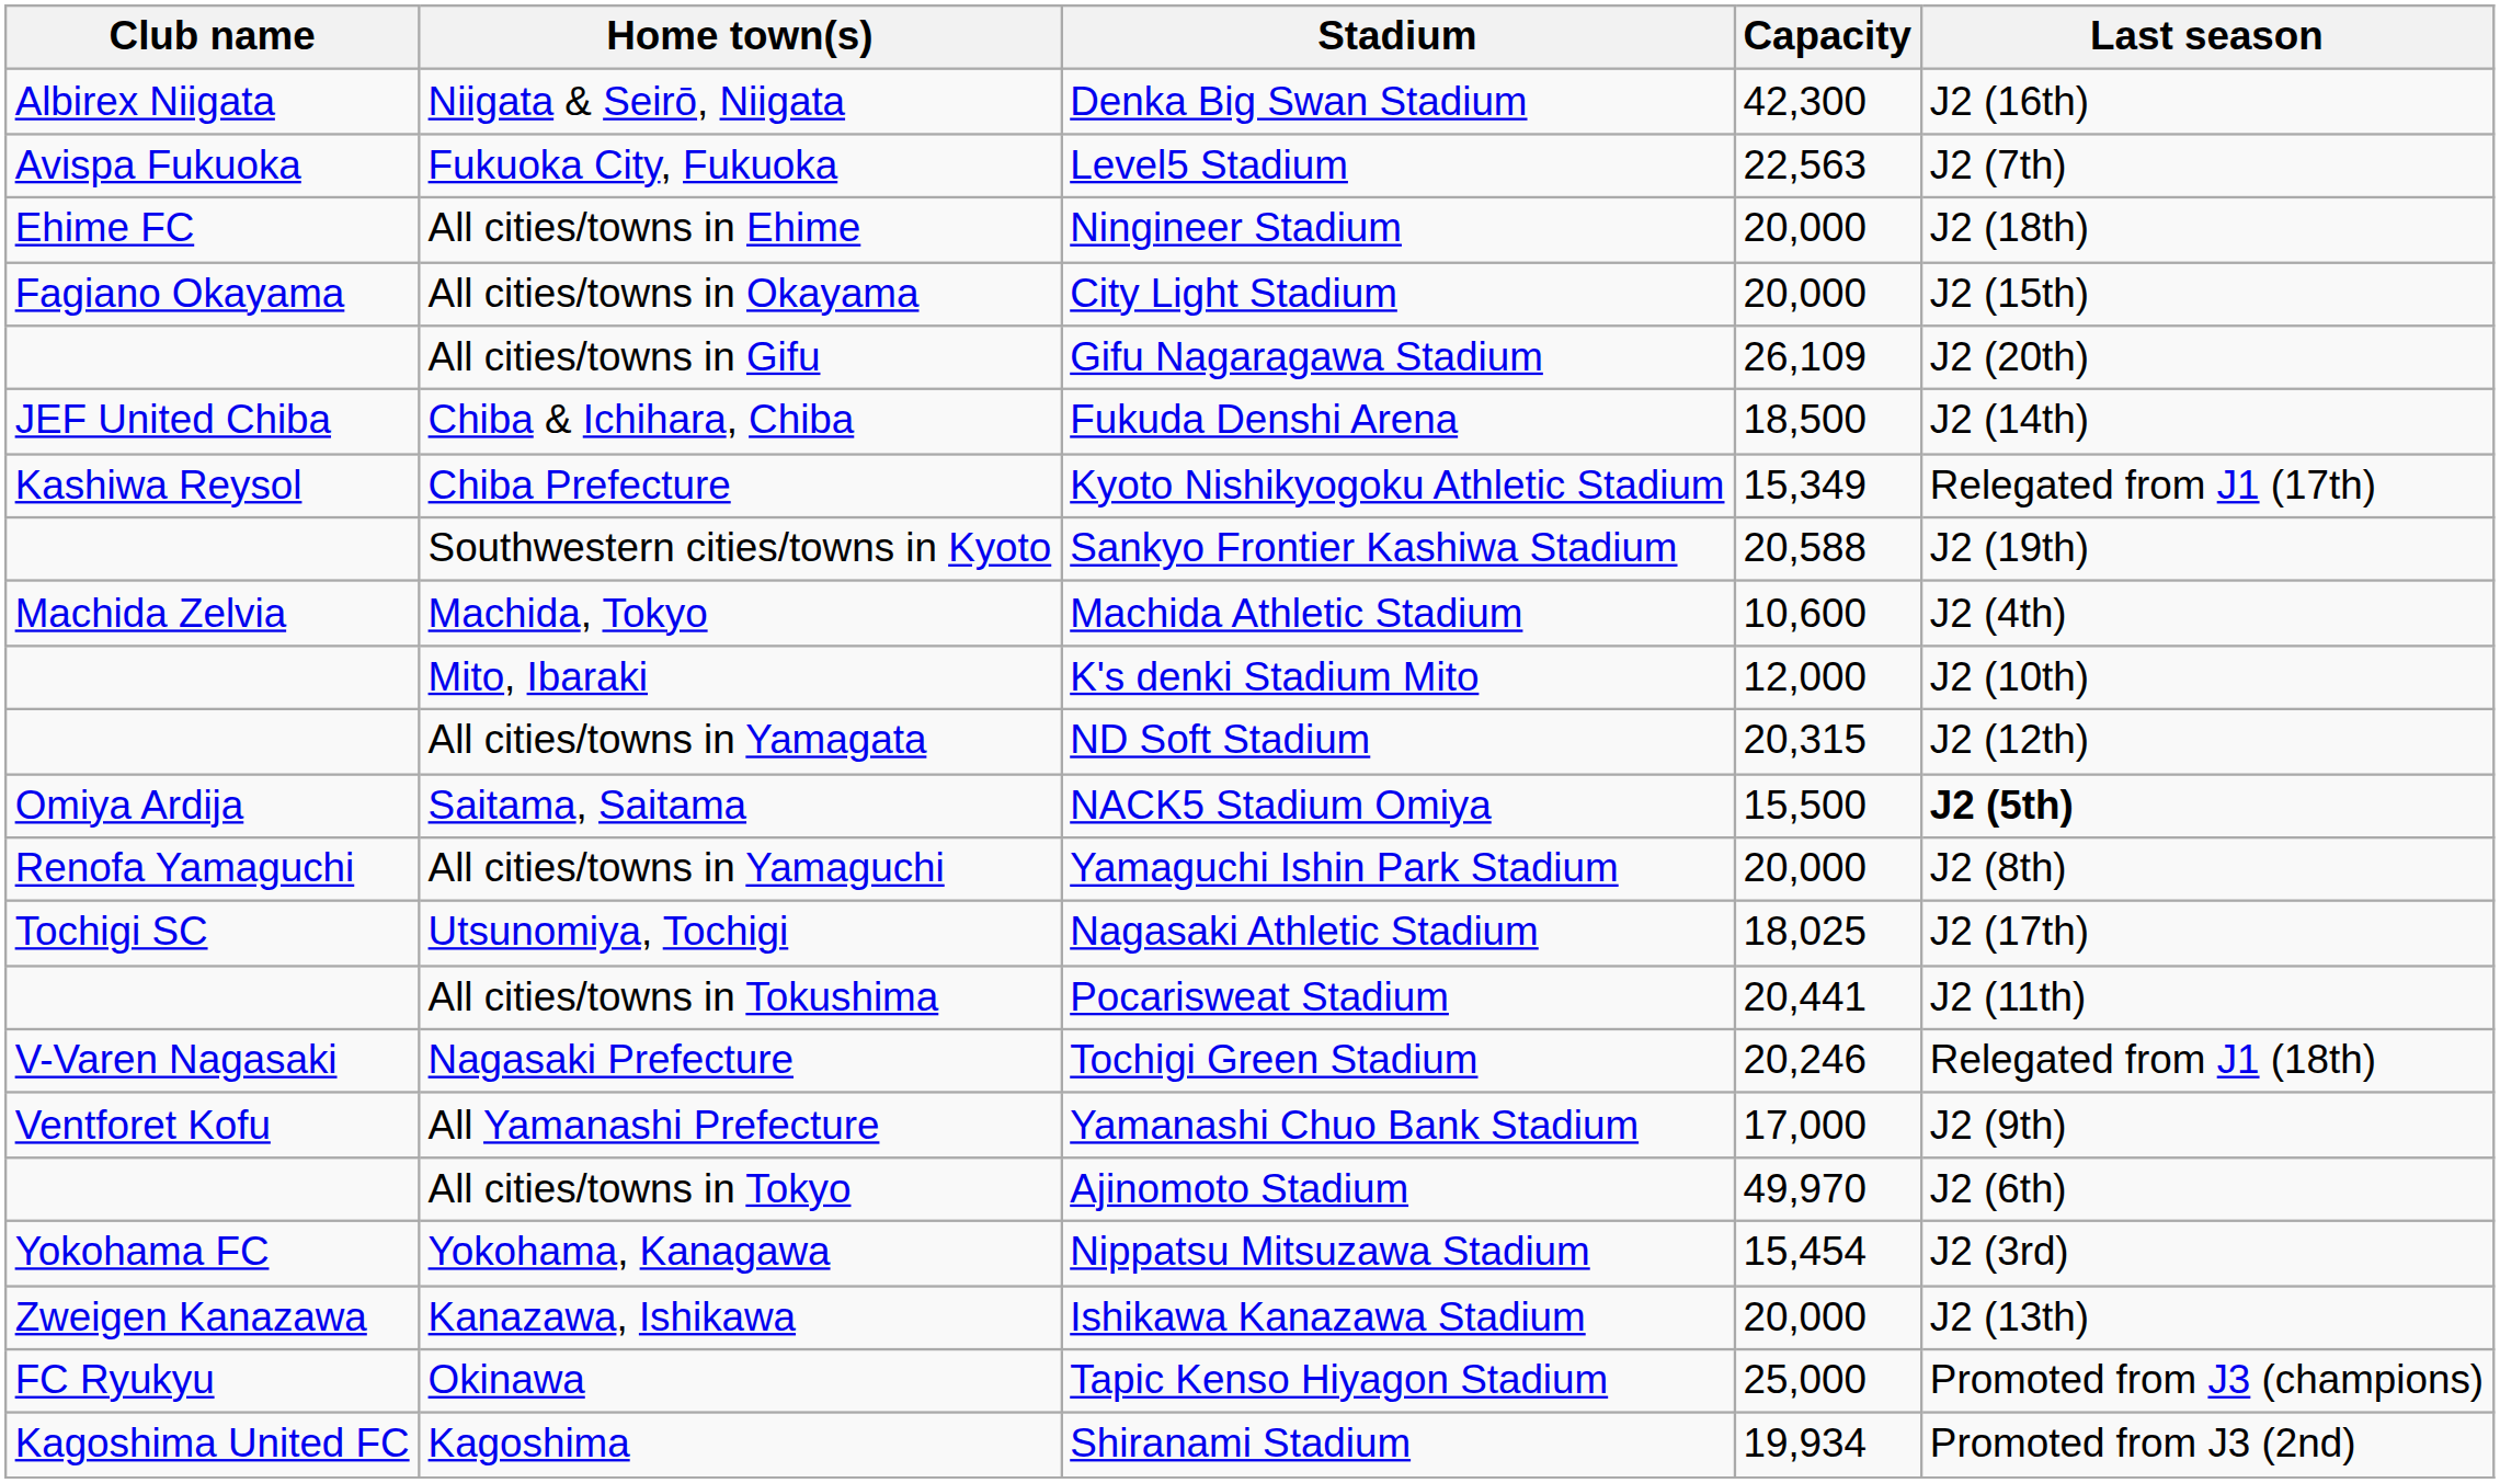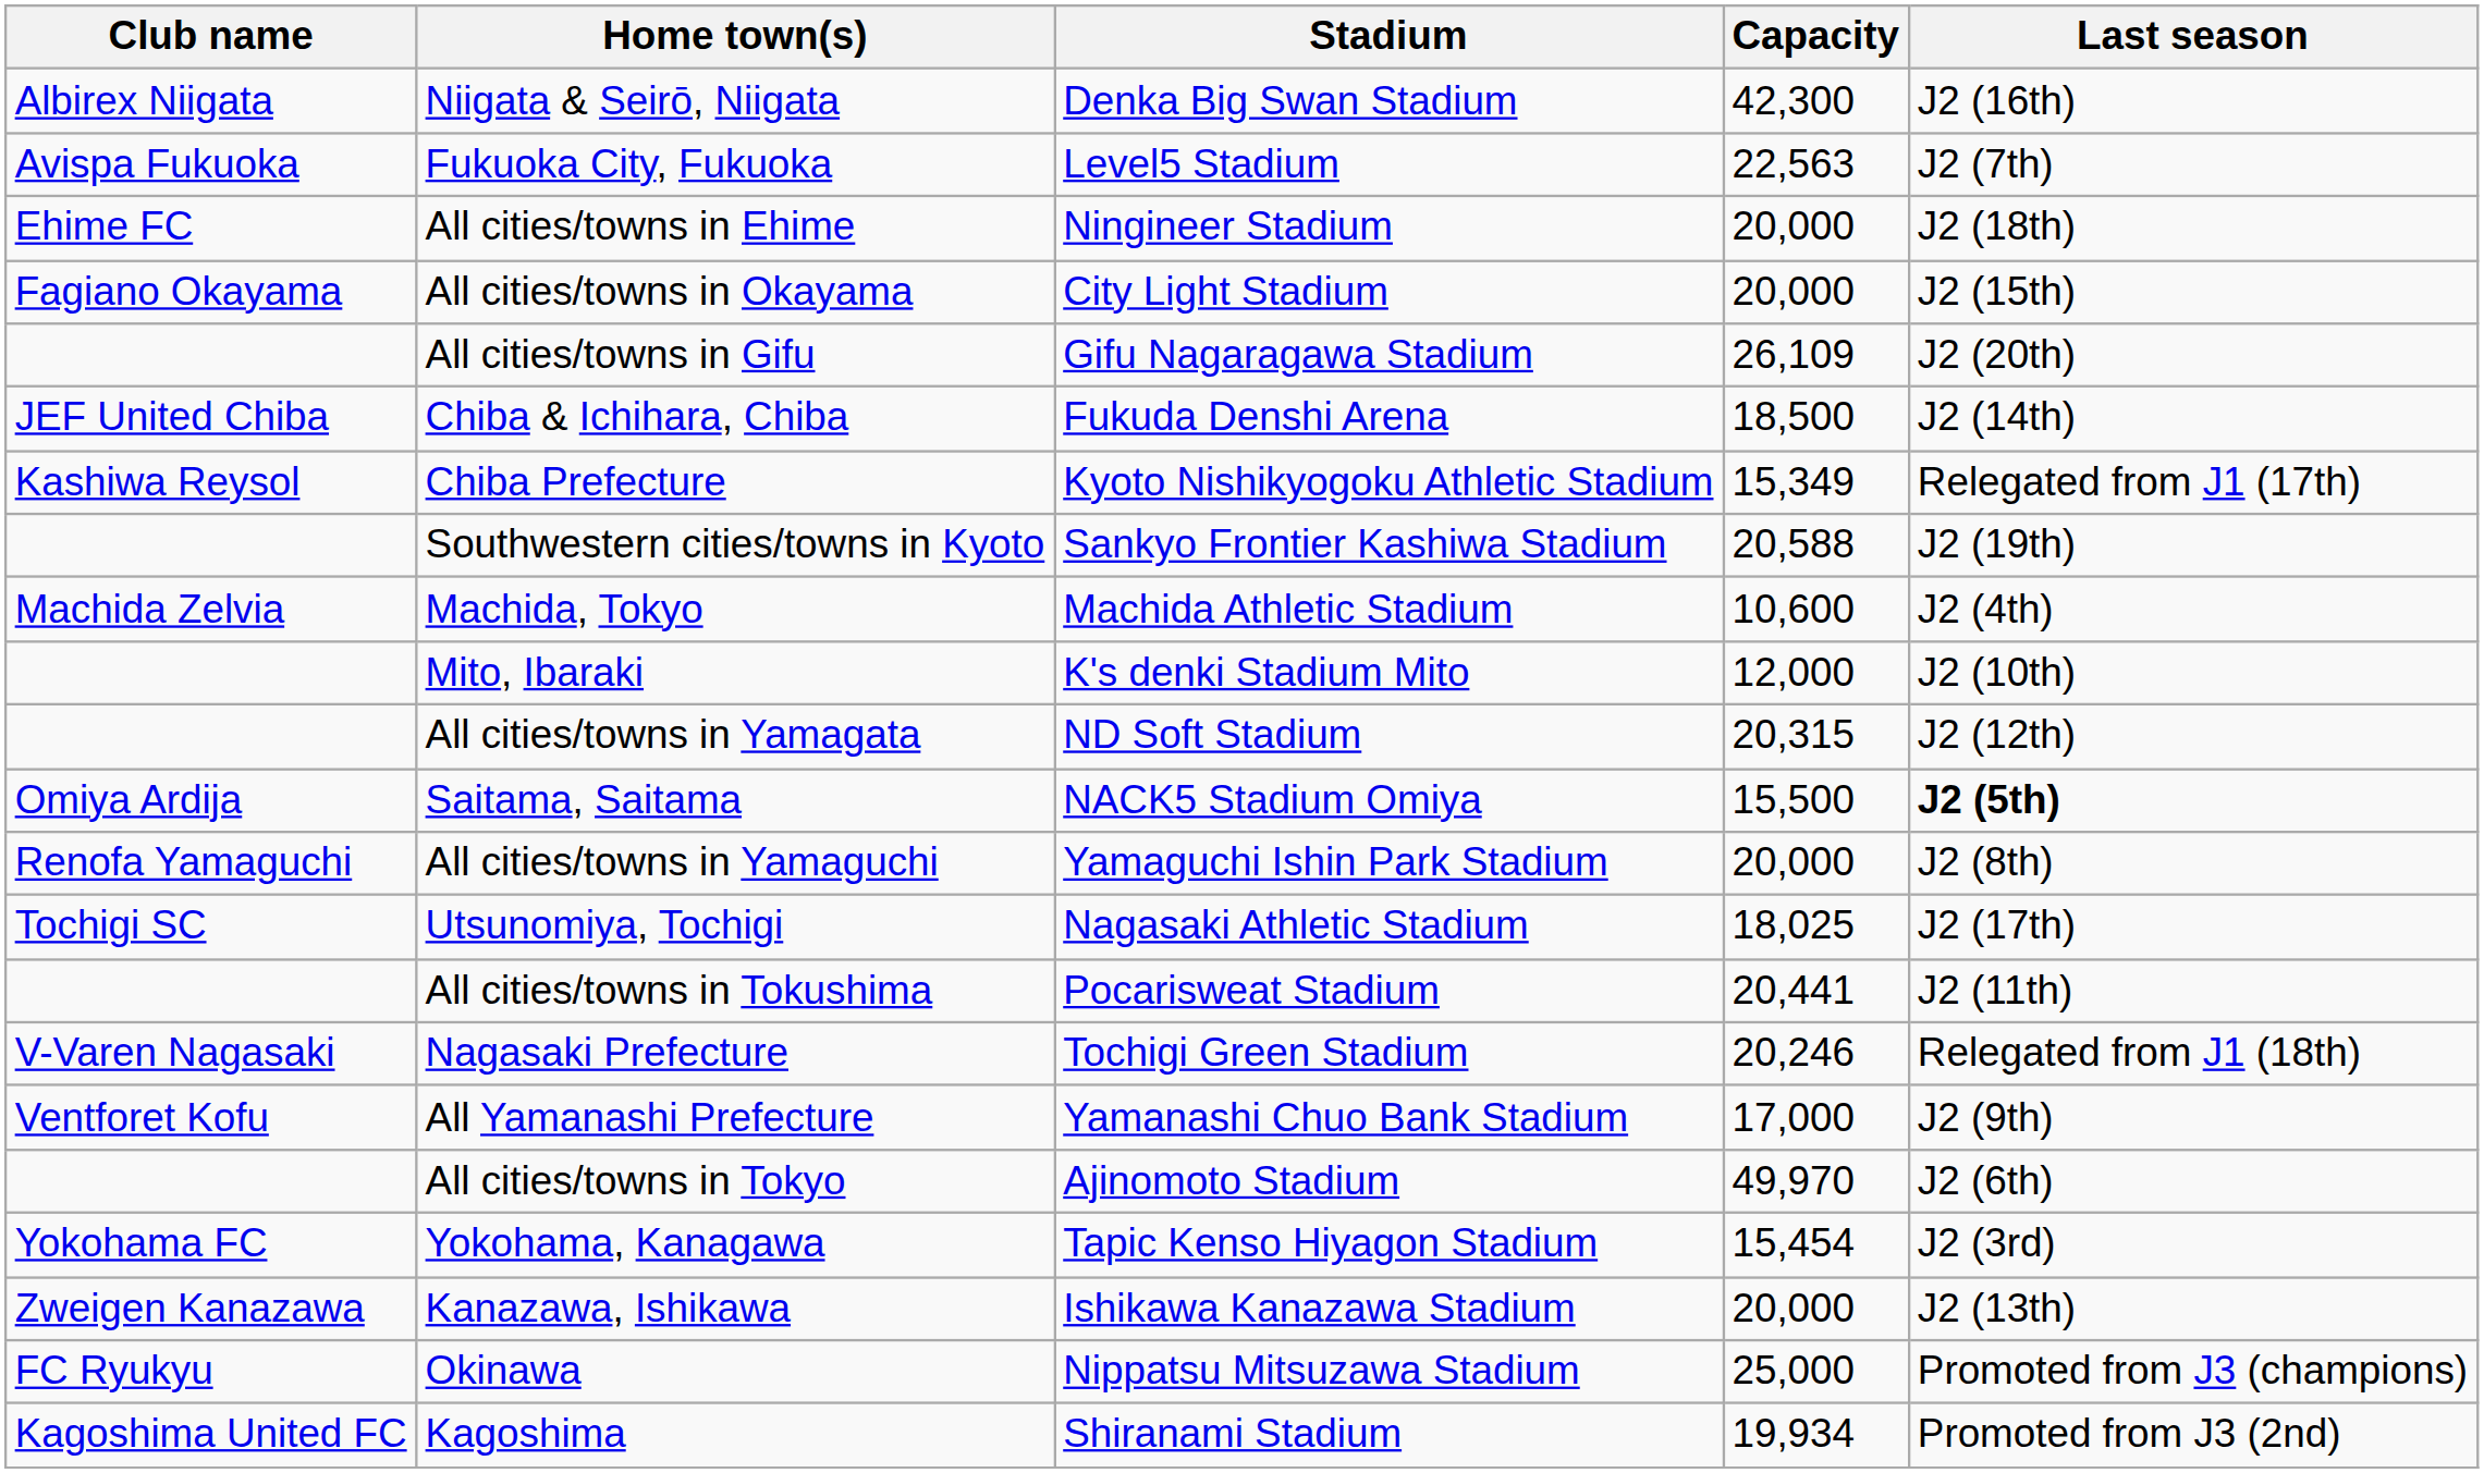 <table class="wikitable sortable">
 <tr>
 <th>Club name</th>
 <th>Home town(s)</th>
 <th>Stadium</th>
 <th>Capacity</th>
 <th>Last season</th>
 </tr>
 <tr>
 <td><a href='#'>Albirex Niigata</a></td>
 <td><a href='#'>Niigata</a> & <a href='#'>Seirō</a>, <a href='#'>Niigata</a></td>
 <td><a href='#'>Denka Big Swan Stadium</a></td>
 <td>42,300</td>
 <td>J2 (16th)</td>
 </tr>
 <tr>
 <td><a href='#'>Avispa Fukuoka</a></td>
 <td><a href='#'>Fukuoka City</a>, <a href='#'>Fukuoka</a></td>
 <td><a href='#'>Level5 Stadium</a></td>
 <td>22,563</td>
 <td>J2 (7th)</td>
 </tr>
 <tr>
 <td><a href='#'>Ehime FC</a></td>
 <td>All cities/towns in <a href='#'>Ehime</a></td>
 <td><a href='#'>Ningineer Stadium</a></td>
 <td>20,000</td>
 <td>J2 (18th)</td>
 </tr>
 <tr>
 <td><a href='#'>Fagiano Okayama</a></td>
 <td>All cities/towns in <a href='#'>Okayama</a></td>
 <td><a href='#'>City Light Stadium</a></td>
 <td>20,000</td>
 <td>J2 (15th)</td>
 </tr>
 <tr>
 <td></td>
 <td>All cities/towns in <a href='#'>Gifu</a></td>
 <td><a href='#'>Gifu Nagaragawa Stadium</a></td>
 <td>26,109</td>
 <td>J2 (20th)</td>
 </tr>
 <tr>
 <td><a href='#'>JEF United Chiba</a></td>
 <td><a href='#'>Chiba</a> & <a href='#'>Ichihara</a>, <a href='#'>Chiba</a></td>
 <td><a href='#'>Fukuda Denshi Arena</a></td>
 <td>18,500</td>
 <td>J2 (14th)</td>
 </tr>
 <tr>
 <td><a href='#'>Kashiwa Reysol</a></td>
 <td><a href='#'>Chiba Prefecture</a></td>
 <td><a href='#'>Kyoto Nishikyogoku Athletic Stadium</a></td>
 <td>15,349</td>
 <td>Relegated from <a href='#'>J1</a> (17th)</td>
 </tr>
 <tr>
 <td></td>
 <td>Southwestern cities/towns in <a href='#'>Kyoto</a></td>
 <td><a href='#'>Sankyo Frontier Kashiwa Stadium</a></td>
 <td>20,588</td>
 <td>J2 (19th)</td>
 </tr>
 <tr>
 <td><a href='#'>Machida Zelvia</a></td>
 <td><a href='#'>Machida</a>, <a href='#'>Tokyo</a></td>
 <td><a href='#'>Machida Athletic Stadium</a></td>
 <td>10,600</td>
 <td>J2 (4th)</td>
 </tr>
 <tr>
 <td></td>
 <td><a href='#'>Mito</a>, <a href='#'>Ibaraki</a></td>
 <td><a href='#'>K's denki Stadium Mito</a></td>
 <td>12,000</td>
 <td>J2 (10th)</td>
 </tr>
 <tr>
 <td></td>
 <td>All cities/towns in <a href='#'>Yamagata</a></td>
 <td><a href='#'>ND Soft Stadium</a></td>
 <td>20,315</td>
 <td>J2 (12th)</td>
 </tr>
 <tr>
 <td><a href='#'>Omiya Ardija</a></td>
 <td><a href='#'>Saitama</a>, <a href='#'>Saitama</a></td>
 <td><a href='#'>NACK5 Stadium Omiya</a></td>
 <td>15,500</td>
 <td><strong>J2 (5th)</strong></td>
 </tr>
 <tr>
 <td><a href='#'>Renofa Yamaguchi</a></td>
 <td>All cities/towns in <a href='#'>Yamaguchi</a></td>
 <td><a href='#'>Yamaguchi Ishin Park Stadium</a></td>
 <td>20,000</td>
 <td>J2 (8th)</td>
 </tr>
 <tr>
 <td><a href='#'>Tochigi SC</a></td>
 <td><a href='#'>Utsunomiya</a>, <a href='#'>Tochigi</a></td>
 <td><a href='#'>Nagasaki Athletic Stadium</a></td>
 <td>18,025</td>
 <td>J2 (17th)</td>
 </tr>
 <tr>
 <td></td>
 <td>All cities/towns in <a href='#'>Tokushima</a></td>
 <td><a href='#'>Pocarisweat Stadium</a></td>
 <td>20,441</td>
 <td>J2 (11th)</td>
 </tr>
 <tr>
 <td><a href='#'>V-Varen Nagasaki</a></td>
 <td><a href='#'>Nagasaki Prefecture</a></td>
 <td><a href='#'>Tochigi Green Stadium</a></td>
 <td>20,246</td>
 <td>Relegated from <a href='#'>J1</a> (18th)</td>
 </tr>
 <tr>
 <td><a href='#'>Ventforet Kofu</a></td>
 <td>All <a href='#'>Yamanashi Prefecture</a></td>
 <td><a href='#'>Yamanashi Chuo Bank Stadium</a></td>
 <td>17,000</td>
 <td>J2 (9th)</td>
 </tr>
 <tr>
 <td></td>
 <td>All cities/towns in <a href='#'>Tokyo</a></td>
 <td><a href='#'>Ajinomoto Stadium</a></td>
 <td>49,970</td>
 <td>J2 (6th)</td>
 </tr>
 <tr>
 <td><a href='#'>Yokohama FC</a></td>
 <td><a href='#'>Yokohama</a>, <a href='#'>Kanagawa</a></td>
-<td><a href='#'>Nippatsu Mitsuzawa Stadium</a></td>
+<td><a href='#'>Tapic Kenso Hiyagon Stadium</a></td>
 <td>15,454</td>
 <td>J2 (3rd)</td>
 </tr>
 <tr>
 <td><a href='#'>Zweigen Kanazawa</a></td>
 <td><a href='#'>Kanazawa</a>, <a href='#'>Ishikawa</a></td>
 <td><a href='#'>Ishikawa Kanazawa Stadium</a></td>
 <td>20,000</td>
 <td>J2 (13th)</td>
 </tr>
 <tr>
 <td><a href='#'>FC Ryukyu</a></td>
 <td><a href='#'>Okinawa</a></td>
-<td><a href='#'>Tapic Kenso Hiyagon Stadium</a></td>
+<td><a href='#'>Nippatsu Mitsuzawa Stadium</a></td>
 <td>25,000</td>
 <td>Promoted from <a href='#'>J3</a> (champions)</td>
 </tr>
 <tr>
 <td><a href='#'>Kagoshima United FC</a></td>
 <td><a href='#'>Kagoshima</a></td>
 <td><a href='#'>Shiranami Stadium</a></td>
 <td>19,934</td>
 <td>Promoted from J3 (2nd)</td>
 </tr>
 <tr>
 </tr>
 </table>
